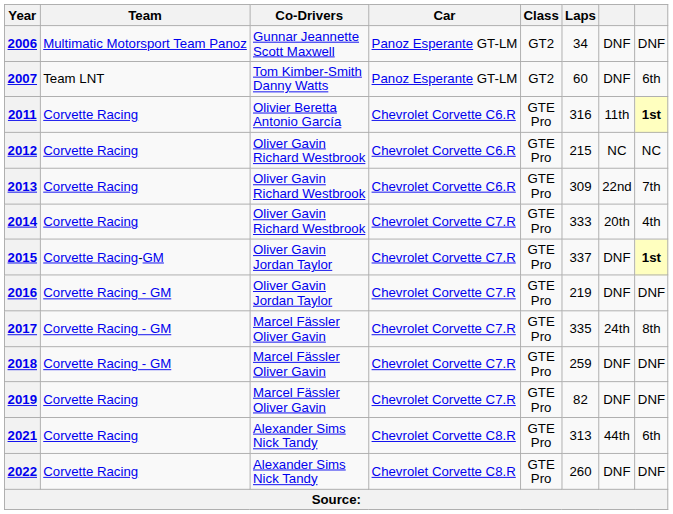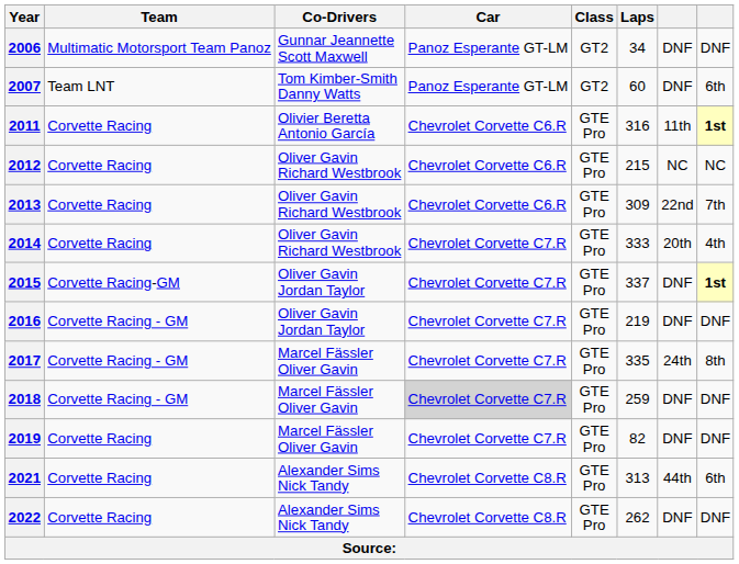 <table class="wikitable" style="text-align:center; font-size:90%">
 <tr>
 <th>Year</th>
 <th>Team</th>
 <th>Co-Drivers</th>
 <th>Car</th>
 <th>Class</th>
 <th>Laps</th>
 <th></th>
 <th></th>
 </tr>
 <tr>
 <th><a href='#'>2006</a></th>
 <td align="left"> <a href='#'>Multimatic Motorsport Team Panoz</a></td>
 <td align="left"> <a href='#'>Gunnar Jeannette</a><br> <a href='#'>Scott Maxwell</a></td>
 <td align="left"><a href='#'>Panoz Esperante</a> GT-LM</td>
 <td>GT2</td>
 <td>34</td>
 <td>DNF</td>
 <td>DNF</td>
 </tr>
 <tr>
 <th><a href='#'>2007</a></th>
 <td align="left"> Team LNT</td>
 <td align="left"> <a href='#'>Tom Kimber-Smith</a><br> <a href='#'>Danny Watts</a></td>
 <td align="left"><a href='#'>Panoz Esperante</a> GT-LM</td>
 <td>GT2</td>
 <td>60</td>
 <td>DNF</td>
 <td>6th</td>
 </tr>
 <tr>
 <th><a href='#'>2011</a></th>
 <td align="left"> <a href='#'>Corvette Racing</a></td>
 <td align="left"> <a href='#'>Olivier Beretta</a><br> <a href='#'>Antonio García</a></td>
 <td align="left"><a href='#'>Chevrolet Corvette C6.R</a></td>
 <td>GTE<br>Pro</td>
 <td>316</td>
 <td>11th</td>
 <td style="background:#FFFFBF;"><strong>1st</strong></td>
 </tr>
 <tr>
 <th><a href='#'>2012</a></th>
 <td align="left"> <a href='#'>Corvette Racing</a></td>
 <td align="left"> <a href='#'>Oliver Gavin</a><br> <a href='#'>Richard Westbrook</a></td>
 <td align="left"><a href='#'>Chevrolet Corvette C6.R</a></td>
 <td>GTE<br>Pro</td>
 <td>215</td>
 <td>NC</td>
 <td>NC</td>
 </tr>
 <tr>
 <th><a href='#'>2013</a></th>
 <td align="left"> <a href='#'>Corvette Racing</a></td>
 <td align="left"> <a href='#'>Oliver Gavin</a><br> <a href='#'>Richard Westbrook</a></td>
 <td align="left"><a href='#'>Chevrolet Corvette C6.R</a></td>
 <td>GTE<br>Pro</td>
 <td>309</td>
 <td>22nd</td>
 <td>7th</td>
 </tr>
 <tr>
 <th><a href='#'>2014</a></th>
 <td align="left"> <a href='#'>Corvette Racing</a></td>
 <td align="left"> <a href='#'>Oliver Gavin</a><br> <a href='#'>Richard Westbrook</a></td>
 <td align="left"><a href='#'>Chevrolet Corvette C7.R</a></td>
 <td>GTE<br>Pro</td>
 <td>333</td>
 <td>20th</td>
 <td>4th</td>
 </tr>
 <tr>
 <th><a href='#'>2015</a></th>
 <td align="left"> <a href='#'>Corvette Racing</a>-<a href='#'>GM</a></td>
 <td align="left"> <a href='#'>Oliver Gavin</a><br> <a href='#'>Jordan Taylor</a></td>
 <td align="left"><a href='#'>Chevrolet Corvette C7.R</a></td>
 <td>GTE<br>Pro</td>
 <td>337</td>
 <td>DNF</td>
 <td style="background:#FFFFBF;"><strong>1st</strong></td>
 </tr>
 <tr>
 <th><a href='#'>2016</a></th>
 <td align="left"> <a href='#'>Corvette Racing - GM</a></td>
 <td align="left"> <a href='#'>Oliver Gavin</a><br> <a href='#'>Jordan Taylor</a></td>
 <td align="left"><a href='#'>Chevrolet Corvette C7.R</a></td>
 <td>GTE<br>Pro</td>
 <td>219</td>
 <td>DNF</td>
 <td>DNF</td>
 </tr>
 <tr>
 <th><a href='#'>2017</a></th>
 <td align="left"> <a href='#'>Corvette Racing - GM</a></td>
 <td align="left"> <a href='#'>Marcel Fässler</a><br> <a href='#'>Oliver Gavin</a></td>
 <td align="left"><a href='#'>Chevrolet Corvette C7.R</a></td>
 <td>GTE<br>Pro</td>
 <td>335</td>
 <td>24th</td>
 <td>8th</td>
 </tr>
 <tr>
 <th><a href='#'>2018</a></th>
 <td align="left"> <a href='#'>Corvette Racing - GM</a></td>
 <td align="left"> <a href='#'>Marcel Fässler</a><br> <a href='#'>Oliver Gavin</a></td>
-<td align="left"><a href='#'>Chevrolet Corvette C7.R</a></td>
+<td align="left" style="background: lightgrey;"><a href='#'>Chevrolet Corvette C7.R</a></td>
 <td>GTE<br>Pro</td>
 <td>259</td>
 <td>DNF</td>
 <td>DNF</td>
 </tr>
 <tr>
 <th><a href='#'>2019</a></th>
 <td align="left"> <a href='#'>Corvette Racing</a></td>
 <td align="left"> <a href='#'>Marcel Fässler</a><br> <a href='#'>Oliver Gavin</a></td>
 <td align="left"><a href='#'>Chevrolet Corvette C7.R</a></td>
 <td>GTE<br>Pro</td>
 <td>82</td>
 <td>DNF</td>
 <td>DNF</td>
 </tr>
 <tr>
 <th><a href='#'>2021</a></th>
 <td align="left"> <a href='#'>Corvette Racing</a></td>
 <td align="left"> <a href='#'>Alexander Sims</a><br> <a href='#'>Nick Tandy</a></td>
 <td align="left"><a href='#'>Chevrolet Corvette C8.R</a></td>
 <td>GTE<br>Pro</td>
 <td>313</td>
 <td>44th</td>
 <td>6th</td>
 </tr>
 <tr>
 <th><a href='#'>2022</a></th>
 <td align="left"> <a href='#'>Corvette Racing</a></td>
 <td align="left"> <a href='#'>Alexander Sims</a><br> <a href='#'>Nick Tandy</a></td>
 <td align="left"><a href='#'>Chevrolet Corvette C8.R</a></td>
 <td>GTE<br>Pro</td>
-<td>260</td>
+<td>262</td>
 <td>DNF</td>
 <td>DNF</td>
 </tr>
 <tr>
 <th colspan="8">Source:</th>
 </tr>
 </table>
